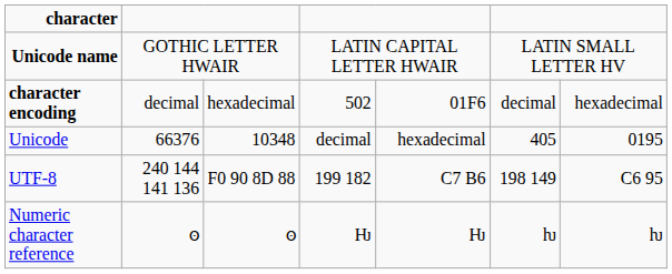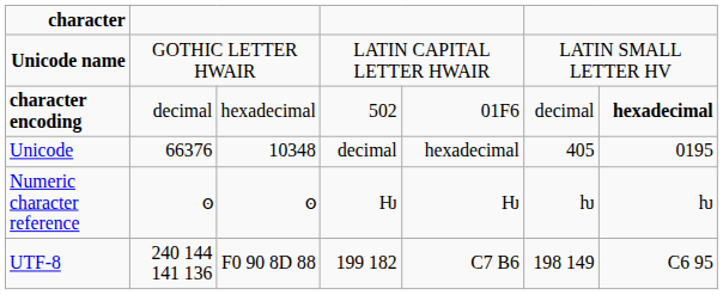 <table class=wikitable style=text-align:right>
 <tr align=center>
 <td align=right><strong>character</strong></td>
 <td colspan=2></td>
 <td colspan=2></td>
 <td colspan=2></td>
 </tr>
 <tr align=center>
 <td align=right><strong>Unicode name</strong></td>
 <td colspan=2>GOTHIC LETTER HWAIR</td>
 <td colspan=2>LATIN CAPITAL LETTER HWAIR</td>
 <td colspan=2>LATIN SMALL LETTER HV</td>
 </tr>
 <tr>
 <td align=left><strong>character encoding</strong></td>
 <td>decimal</td>
 <td>hexadecimal</td>
 <td>502</td>
 <td>01F6</td>
 <td>decimal</td>
-<td>hexadecimal</td>
+<td><strong>hexadecimal</strong></td>
 </tr>
 <tr>
 <td align=left><a href='#'>Unicode</a></td>
 <td>66376</td>
 <td>10348</td>
 <td>decimal</td>
 <td>hexadecimal</td>
 <td>405</td>
 <td>0195</td>
 </tr>
 <tr>
+<td align=left><a href='#'>Numeric character reference</a></td>
+<td>&#66376;</td>
+<td>&#x10348;</td>
+<td>&#502;</td>
+<td>&#x01F6;</td>
+<td>&#405;</td>
+<td>&#x0195;</td>
+</tr>
+<tr>
 <td align=left><a href='#'>UTF-8</a></td>
 <td>240 144 141 136</td>
 <td>F0 90 8D 88</td>
 <td>199 182</td>
 <td>C7 B6</td>
 <td>198 149</td>
 <td>C6 95</td>
 </tr>
-<tr>
-<td align=left><a href='#'>Numeric character reference</a></td>
-<td>&#66376;</td>
-<td>&#x10348;</td>
-<td>&#502;</td>
-<td>&#x01F6;</td>
-<td>&#405;</td>
-<td>&#x0195;</td>
-</tr>
 </table>
